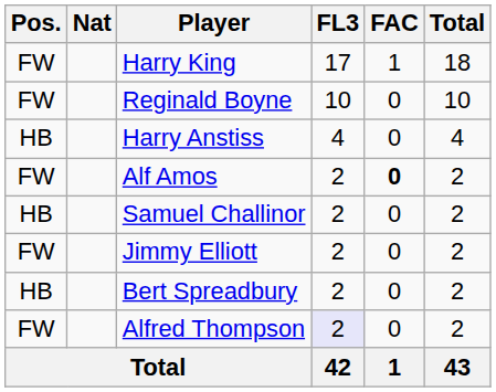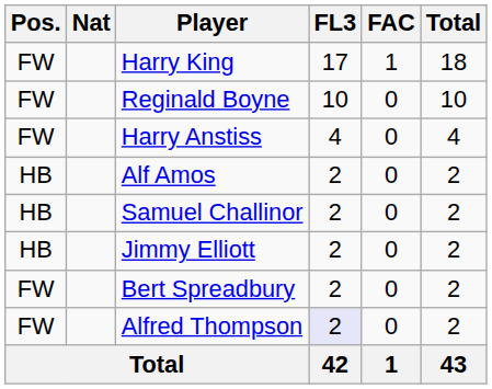 <table class="wikitable"  style="text-align:center; border:1px #aaa solid;">
 <tr>
 <th>Pos.</th>
 <th>Nat</th>
 <th>Player</th>
 <th>FL3</th>
 <th>FAC</th>
 <th>Total</th>
 </tr>
 <tr>
 <td>FW</td>
 <td></td>
 <td style="text-align:left;"><a href='#'>Harry King</a></td>
 <td>17</td>
 <td>1</td>
 <td>18</td>
 </tr>
 <tr>
 <td>FW</td>
 <td></td>
 <td style="text-align:left;"><a href='#'>Reginald Boyne</a></td>
 <td>10</td>
 <td>0</td>
 <td>10</td>
 </tr>
 <tr>
-<td>HB</td>
+<td>FW</td>
 <td></td>
 <td style="text-align:left;"><a href='#'>Harry Anstiss</a></td>
 <td>4</td>
 <td>0</td>
 <td>4</td>
 </tr>
 <tr>
-<td>FW</td>
+<td>HB</td>
 <td></td>
 <td style="text-align:left;"><a href='#'>Alf Amos</a></td>
 <td>2</td>
-<td><strong>0</strong></td>
+<td>0</td>
 <td>2</td>
 </tr>
 <tr>
 <td>HB</td>
 <td></td>
 <td style="text-align:left;"><a href='#'>Samuel Challinor</a></td>
 <td>2</td>
 <td>0</td>
 <td>2</td>
 </tr>
 <tr>
-<td>FW</td>
+<td>HB</td>
 <td></td>
 <td style="text-align:left;"><a href='#'>Jimmy Elliott</a></td>
 <td>2</td>
 <td>0</td>
 <td>2</td>
 </tr>
 <tr>
-<td>HB</td>
+<td>FW</td>
 <td></td>
 <td style="text-align:left;"><a href='#'>Bert Spreadbury</a></td>
 <td>2</td>
 <td>0</td>
 <td>2</td>
 </tr>
 <tr>
 <td>FW</td>
 <td></td>
 <td style="text-align:left;"><a href='#'>Alfred Thompson</a></td>
 <td style="background: lavender;">2</td>
 <td>0</td>
 <td>2</td>
 </tr>
 <tr>
 <th colspan="3">Total</th>
 <th>42</th>
 <th>1</th>
 <th>43</th>
 </tr>
 </table>
